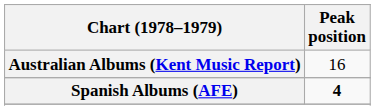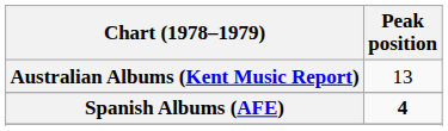 <table class="wikitable sortable plainrowheaders" style="text-align:center">
 <tr>
 <th scope="col">Chart (1978–1979)</th>
 <th scope="col">Peak<br>position</th>
 </tr>
 <tr>
 <th scope="row">Australian Albums (<a href='#'>Kent Music Report</a>)</th>
-<td style="text-align:center;">16</td>
+<td style="text-align:center;">13</td>
 </tr>
 <tr>
 </tr>
 <tr>
 </tr>
 <tr>
 </tr>
 <tr>
 </tr>
 <tr>
 </tr>
 <tr>
 </tr>
 <tr>
 <th scope="row">Spanish Albums (<a href='#'>AFE</a>)</th>
 <td style="text-align:center;"><strong>4</strong></td>
 </tr>
 <tr>
 </tr>
 <tr>
 </tr>
 <tr>
 </tr>
 </table>
